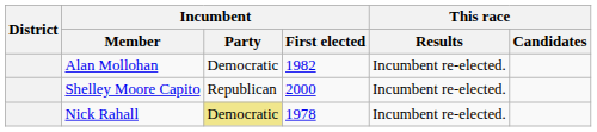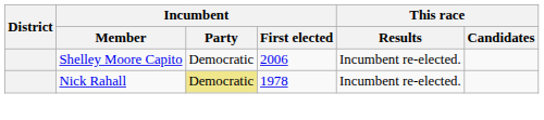 <table class=wikitable>
 <tr>
 <th rowspan=2>District</th>
 <th colspan=3>Incumbent</th>
 <th colspan=2>This race</th>
 </tr>
 <tr>
 <th>Member</th>
 <th>Party</th>
 <th>First elected</th>
 <th>Results</th>
 <th>Candidates</th>
 </tr>
 <tr>
 <th></th>
-<td><a href='#'>Alan Mollohan</a></td>
+<td><a href='#'>Shelley Moore Capito</a></td>
 <td>Democratic</td>
-<td><a href='#'>1982</a></td>
-<td>Incumbent re-elected.</td>
-<td nowrap></td>
-</tr>
-<tr>
-<th></th>
-<td><a href='#'>Shelley Moore Capito</a></td>
-<td>Republican</td>
-<td><a href='#'>2000</a></td>
+<td><a href='#'>2006</a></td>
 <td>Incumbent re-elected.</td>
 <td nowrap></td>
 </tr>
 <tr>
 <th></th>
 <td><a href='#'>Nick Rahall</a></td>
 <td style="background: khaki;">Democratic</td>
 <td><a href='#'>1978</a></td>
 <td>Incumbent re-elected.</td>
 <td nowrap></td>
 </tr>
 </table>
